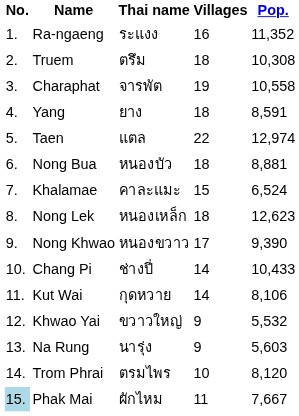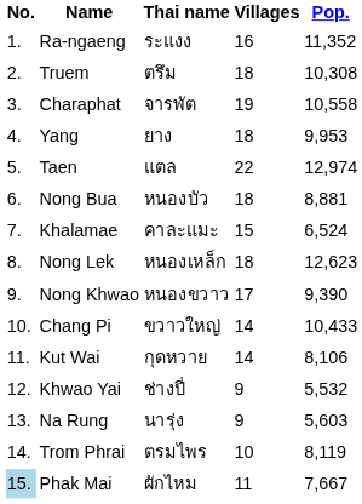 <table>
 <tr>
 <th>No.</th>
 <th>Name</th>
 <th>Thai name</th>
 <th>Villages</th>
 <th><a href='#'>Pop.</a></th>
 </tr>
 <tr>
 <td>1.</td>
 <td>Ra-ngaeng</td>
 <td>ระแงง</td>
 <td>16</td>
 <td>11,352</td>
 <td></td>
 </tr>
 <tr>
 <td>2.</td>
 <td>Truem</td>
 <td>ตรึม</td>
 <td>18</td>
 <td>10,308</td>
 <td></td>
 </tr>
 <tr>
 <td>3.</td>
 <td>Charaphat</td>
 <td>จารพัต</td>
 <td>19</td>
 <td>10,558</td>
 <td></td>
 </tr>
 <tr>
 <td>4.</td>
 <td>Yang</td>
 <td>ยาง</td>
 <td>18</td>
-<td>8,591</td>
+<td>9,953</td>
 <td></td>
 </tr>
 <tr>
 <td>5.</td>
 <td>Taen</td>
 <td>แตล</td>
 <td>22</td>
 <td>12,974</td>
 <td></td>
 </tr>
 <tr>
 <td>6.</td>
 <td>Nong Bua</td>
 <td>หนองบัว</td>
 <td>18</td>
 <td>8,881</td>
 <td></td>
 </tr>
 <tr>
 <td>7.</td>
 <td>Khalamae</td>
 <td>คาละแมะ</td>
 <td>15</td>
 <td>6,524</td>
 <td></td>
 </tr>
 <tr>
 <td>8.</td>
 <td>Nong Lek</td>
 <td>หนองเหล็ก</td>
 <td>18</td>
 <td>12,623</td>
 <td></td>
 </tr>
 <tr>
 <td>9.</td>
 <td>Nong Khwao</td>
 <td>หนองขวาว</td>
 <td>17</td>
 <td>9,390</td>
 <td></td>
 </tr>
 <tr>
 <td>10.</td>
 <td>Chang Pi</td>
-<td>ช่างปี่</td>
+<td>ขวาวใหญ่</td>
 <td>14</td>
 <td>10,433</td>
 <td></td>
 </tr>
 <tr>
 <td>11.</td>
 <td>Kut Wai</td>
 <td>กุดหวาย</td>
 <td>14</td>
 <td>8,106</td>
 <td></td>
 </tr>
 <tr>
 <td>12.</td>
 <td>Khwao Yai</td>
-<td>ขวาวใหญ่</td>
+<td>ช่างปี่</td>
 <td>9</td>
 <td>5,532</td>
 <td></td>
 </tr>
 <tr>
 <td>13.</td>
 <td>Na Rung</td>
 <td>นารุ่ง</td>
 <td>9</td>
 <td>5,603</td>
 <td></td>
 </tr>
 <tr>
 <td>14.</td>
 <td>Trom Phrai</td>
 <td>ตรมไพร</td>
 <td>10</td>
-<td>8,120</td>
+<td>8,119</td>
 <td></td>
 </tr>
 <tr>
 <td style="background: lightblue;">15.</td>
 <td>Phak Mai</td>
 <td>ผักไหม</td>
 <td>11</td>
 <td>7,667</td>
 <td></td>
 </tr>
 </table>
